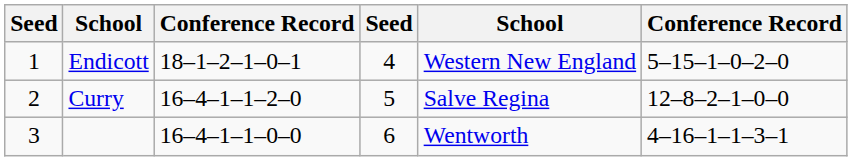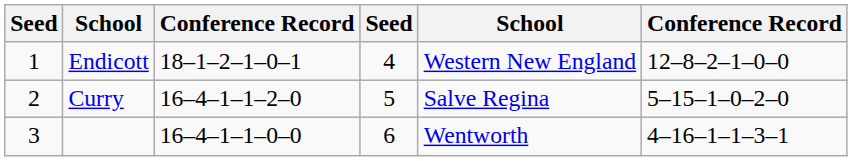 <table class="wikitable">
 <tr>
 <th>Seed</th>
 <th>School</th>
 <th>Conference Record</th>
 <th>Seed</th>
 <th>School</th>
 <th>Conference Record</th>
 </tr>
 <tr>
 <td align=center>1</td>
 <td><a href='#'>Endicott</a></td>
 <td>18–1–2–1–0–1</td>
 <td align=center>4</td>
 <td><a href='#'>Western New England</a></td>
-<td>5–15–1–0–2–0</td>
+<td>12–8–2–1–0–0</td>
 </tr>
 <tr>
 <td align=center>2</td>
 <td><a href='#'>Curry</a></td>
 <td>16–4–1–1–2–0</td>
 <td align=center>5</td>
 <td><a href='#'>Salve Regina</a></td>
-<td>12–8–2–1–0–0</td>
+<td>5–15–1–0–2–0</td>
 </tr>
 <tr>
 <td align=center>3</td>
 <td><a href='#'></a></td>
 <td>16–4–1–1–0–0</td>
 <td align=center>6</td>
 <td><a href='#'>Wentworth</a></td>
 <td>4–16–1–1–3–1</td>
 </tr>
 </table>
